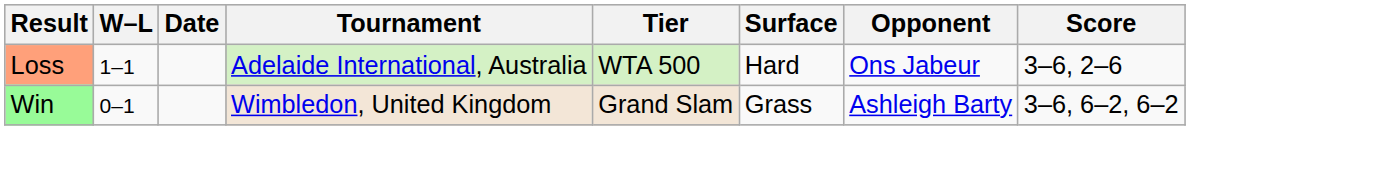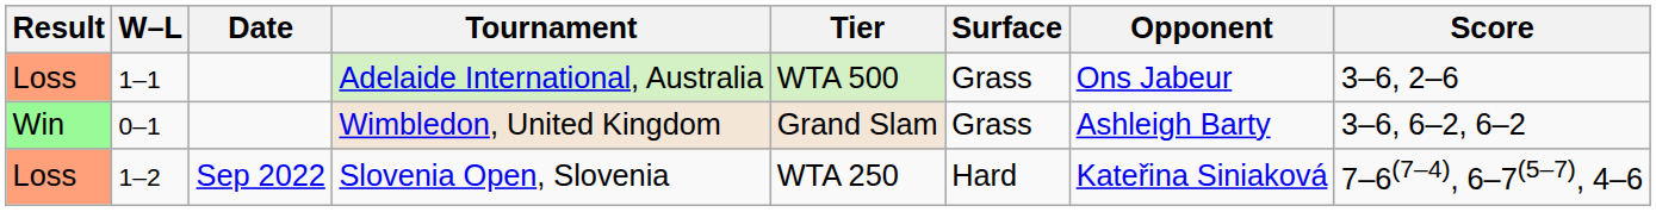 <table class="sortable wikitable">
 <tr>
 <th>Result</th>
 <th class="unsortable">W–L</th>
 <th>Date</th>
 <th>Tournament</th>
 <th>Tier</th>
 <th>Surface</th>
 <th>Opponent</th>
 <th class="unsortable">Score</th>
 </tr>
 <tr>
 <td bgcolor=FFA07A>Loss</td>
 <td><small>1–1</small></td>
 <td><a href='#'></a></td>
 <td style="background:#d4f1c5;"><a href='#'>Adelaide International</a>, Australia</td>
 <td style="background:#d4f1c5;">WTA 500</td>
-<td>Hard</td>
+<td>Grass</td>
 <td> <a href='#'>Ons Jabeur</a></td>
 <td>3–6, 2–6</td>
 </tr>
 <tr>
 <td style=background:#98fb98>Win</td>
 <td><small>0–1</small></td>
 <td><a href='#'></a></td>
 <td style="background:#f3e6d7;"><a href='#'>Wimbledon</a>, United Kingdom</td>
 <td style="background:#f3e6d7;">Grand Slam</td>
 <td>Grass</td>
 <td> <a href='#'>Ashleigh Barty</a></td>
 <td>3–6, 6–2, 6–2</td>
 </tr>
+<tr>
+<td bgcolor=FFA07A>Loss</td>
+<td><small>1–2</small></td>
+<td><a href='#'>Sep 2022</a></td>
+<td><a href='#'>Slovenia Open</a>, Slovenia</td>
+<td>WTA 250</td>
+<td>Hard</td>
+<td> <a href='#'>Kateřina Siniaková</a></td>
+<td>7–6<sup>(7–4)</sup>, 6–7<sup>(5–7)</sup>, 4–6</td>
+</tr>
 </table>
